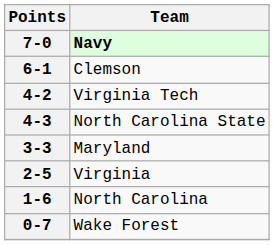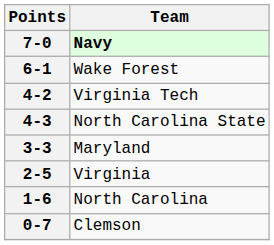 <table class="wikitable">
 <tr>
 <th>Points</th>
 <th>Team</th>
 </tr>
 <tr style="background:#dfd;">
 <th>7-0</th>
 <td><strong>Navy</strong></td>
 </tr>
 <tr>
 <th>6-1</th>
-<td>Clemson</td>
+<td>Wake Forest</td>
 </tr>
 <tr>
 <th>4-2</th>
 <td>Virginia Tech</td>
 </tr>
 <tr>
 <th>4-3</th>
 <td>North Carolina State</td>
 </tr>
 <tr>
 <th>3-3</th>
 <td>Maryland</td>
 </tr>
 <tr>
 <th>2-5</th>
 <td>Virginia</td>
 </tr>
 <tr>
 <th>1-6</th>
 <td>North Carolina</td>
 </tr>
 <tr>
 <th>0-7</th>
-<td>Wake Forest</td>
+<td>Clemson</td>
 </tr>
 <tr>
 </tr>
 </table>
